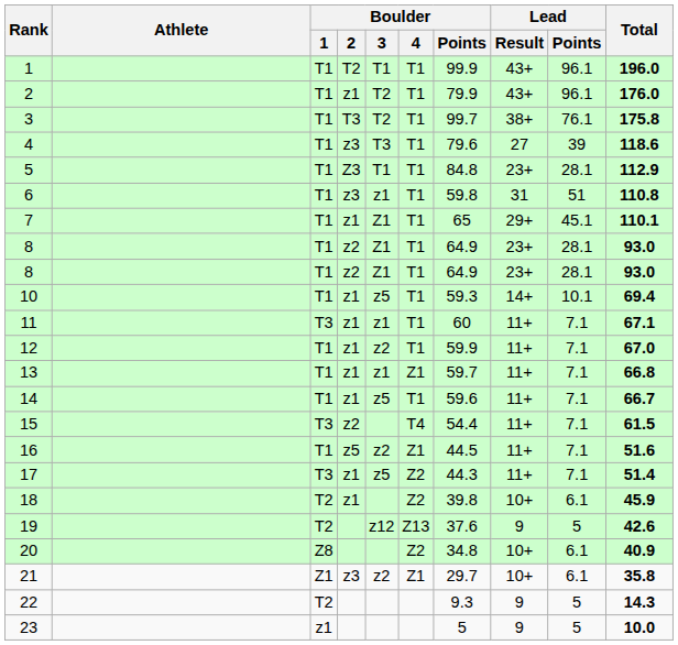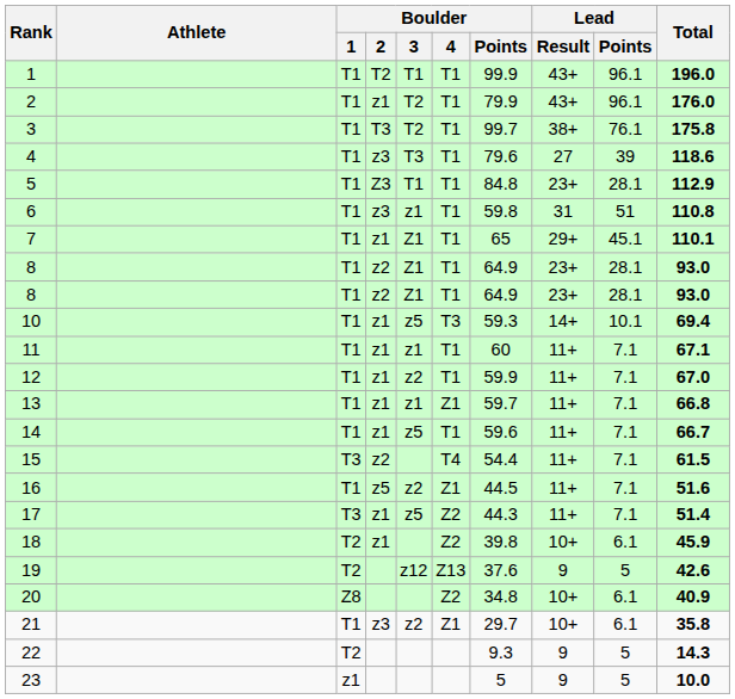 <table class="wikitable" style="text-align:center">
 <tr>
 <th rowspan=2 width=40>Rank</th>
 <th rowspan=2 width=250>Athlete</th>
 <th colspan=5>Boulder</th>
 <th colspan=2>Lead</th>
 <th rowspan=2 width=60>Total</th>
 </tr>
 <tr>
 <th width=20>1</th>
 <th width=20>2</th>
 <th width=20>3</th>
 <th width=20>4</th>
 <th width=50>Points</th>
 <th width=50>Result</th>
 <th width=50>Points</th>
 </tr>
 <tr bgcolor="ccffcc">
 <td>1</td>
 <td align=left></td>
 <td>T1</td>
 <td>T2</td>
 <td>T1</td>
 <td>T1</td>
 <td>99.9</td>
 <td>43+</td>
 <td>96.1</td>
 <td><strong>196.0</strong></td>
 </tr>
 <tr bgcolor="ccffcc">
 <td>2</td>
 <td align=left></td>
 <td>T1</td>
 <td>z1</td>
 <td>T2</td>
 <td>T1</td>
 <td>79.9</td>
 <td>43+</td>
 <td>96.1</td>
 <td><strong>176.0</strong></td>
 </tr>
 <tr bgcolor="ccffcc">
 <td>3</td>
 <td align=left></td>
 <td>T1</td>
 <td>T3</td>
 <td>T2</td>
 <td>T1</td>
 <td>99.7</td>
 <td>38+</td>
 <td>76.1</td>
 <td><strong>175.8</strong></td>
 </tr>
 <tr bgcolor="ccffcc">
 <td>4</td>
 <td align=left></td>
 <td>T1</td>
 <td>z3</td>
 <td>T3</td>
 <td>T1</td>
 <td>79.6</td>
 <td>27</td>
 <td>39</td>
 <td><strong>118.6</strong></td>
 </tr>
 <tr bgcolor="ccffcc">
 <td>5</td>
 <td align=left></td>
 <td>T1</td>
 <td>Z3</td>
 <td>T1</td>
 <td>T1</td>
 <td>84.8</td>
 <td>23+</td>
 <td>28.1</td>
 <td><strong>112.9</strong></td>
 </tr>
 <tr bgcolor="ccffcc">
 <td>6</td>
 <td align=left></td>
 <td>T1</td>
 <td>z3</td>
 <td>z1</td>
 <td>T1</td>
 <td>59.8</td>
 <td>31</td>
 <td>51</td>
 <td><strong>110.8</strong></td>
 </tr>
 <tr bgcolor="ccffcc">
 <td>7</td>
 <td align=left></td>
 <td>T1</td>
 <td>z1</td>
 <td>Z1</td>
 <td>T1</td>
 <td>65</td>
 <td>29+</td>
 <td>45.1</td>
 <td><strong>110.1</strong></td>
 </tr>
 <tr bgcolor="ccffcc">
 <td>8</td>
 <td align=left></td>
 <td>T1</td>
 <td>z2</td>
 <td>Z1</td>
 <td>T1</td>
 <td>64.9</td>
 <td>23+</td>
 <td>28.1</td>
 <td><strong>93.0</strong></td>
 </tr>
 <tr bgcolor="ccffcc">
 <td>8</td>
 <td align=left></td>
 <td>T1</td>
 <td>z2</td>
 <td>Z1</td>
 <td>T1</td>
 <td>64.9</td>
 <td>23+</td>
 <td>28.1</td>
 <td><strong>93.0</strong></td>
 </tr>
 <tr bgcolor="ccffcc">
 <td>10</td>
 <td align=left></td>
 <td>T1</td>
 <td>z1</td>
 <td>z5</td>
-<td>T1</td>
+<td>T3</td>
 <td>59.3</td>
 <td>14+</td>
 <td>10.1</td>
 <td><strong>69.4</strong></td>
 </tr>
 <tr bgcolor="ccffcc">
 <td>11</td>
 <td align=left></td>
-<td>T3</td>
+<td>T1</td>
 <td>z1</td>
 <td>z1</td>
 <td>T1</td>
 <td>60</td>
 <td>11+</td>
 <td>7.1</td>
 <td><strong>67.1</strong></td>
 </tr>
 <tr bgcolor="ccffcc">
 <td>12</td>
 <td align=left></td>
 <td>T1</td>
 <td>z1</td>
 <td>z2</td>
 <td>T1</td>
 <td>59.9</td>
 <td>11+</td>
 <td>7.1</td>
 <td><strong>67.0</strong></td>
 </tr>
 <tr bgcolor="ccffcc">
 <td>13</td>
 <td align=left></td>
 <td>T1</td>
 <td>z1</td>
 <td>z1</td>
 <td>Z1</td>
 <td>59.7</td>
 <td>11+</td>
 <td>7.1</td>
 <td><strong>66.8</strong></td>
 </tr>
 <tr bgcolor="ccffcc">
 <td>14</td>
 <td align=left></td>
 <td>T1</td>
 <td>z1</td>
 <td>z5</td>
 <td>T1</td>
 <td>59.6</td>
 <td>11+</td>
 <td>7.1</td>
 <td><strong>66.7</strong></td>
 </tr>
 <tr bgcolor="ccffcc">
 <td>15</td>
 <td align=left></td>
 <td>T3</td>
 <td>z2</td>
 <td></td>
 <td>T4</td>
 <td>54.4</td>
 <td>11+</td>
 <td>7.1</td>
 <td><strong>61.5</strong></td>
 </tr>
 <tr bgcolor="ccffcc">
 <td>16</td>
 <td align=left></td>
 <td>T1</td>
 <td>z5</td>
 <td>z2</td>
 <td>Z1</td>
 <td>44.5</td>
 <td>11+</td>
 <td>7.1</td>
 <td><strong>51.6</strong></td>
 </tr>
 <tr bgcolor="ccffcc">
 <td>17</td>
 <td align=left></td>
 <td>T3</td>
 <td>z1</td>
 <td>z5</td>
 <td>Z2</td>
 <td>44.3</td>
 <td>11+</td>
 <td>7.1</td>
 <td><strong>51.4</strong></td>
 </tr>
 <tr bgcolor="ccffcc">
 <td>18</td>
 <td align=left></td>
 <td>T2</td>
 <td>z1</td>
 <td></td>
 <td>Z2</td>
 <td>39.8</td>
 <td>10+</td>
 <td>6.1</td>
 <td><strong>45.9</strong></td>
 </tr>
 <tr bgcolor="ccffcc">
 <td>19</td>
 <td align=left></td>
 <td>T2</td>
 <td></td>
 <td>z12</td>
 <td>Z13</td>
 <td>37.6</td>
 <td>9</td>
 <td>5</td>
 <td><strong>42.6</strong></td>
 </tr>
 <tr bgcolor="ccffcc">
 <td>20</td>
 <td align=left></td>
 <td>Z8</td>
 <td></td>
 <td></td>
 <td>Z2</td>
 <td>34.8</td>
 <td>10+</td>
 <td>6.1</td>
 <td><strong>40.9</strong></td>
 </tr>
 <tr>
 <td>21</td>
 <td align=left></td>
-<td>Z1</td>
+<td>T1</td>
 <td>z3</td>
 <td>z2</td>
 <td>Z1</td>
 <td>29.7</td>
 <td>10+</td>
 <td>6.1</td>
 <td><strong>35.8</strong></td>
 </tr>
 <tr>
 <td>22</td>
 <td align=left></td>
 <td>T2</td>
 <td></td>
 <td></td>
 <td></td>
 <td>9.3</td>
 <td>9</td>
 <td>5</td>
 <td><strong>14.3</strong></td>
 </tr>
 <tr>
 <td>23</td>
 <td align=left></td>
 <td>z1</td>
 <td></td>
 <td></td>
 <td></td>
 <td>5</td>
 <td>9</td>
 <td>5</td>
 <td><strong>10.0</strong></td>
 </tr>
 </table>
